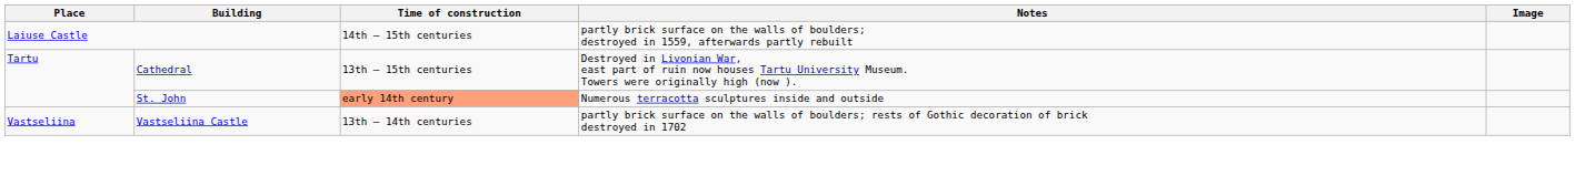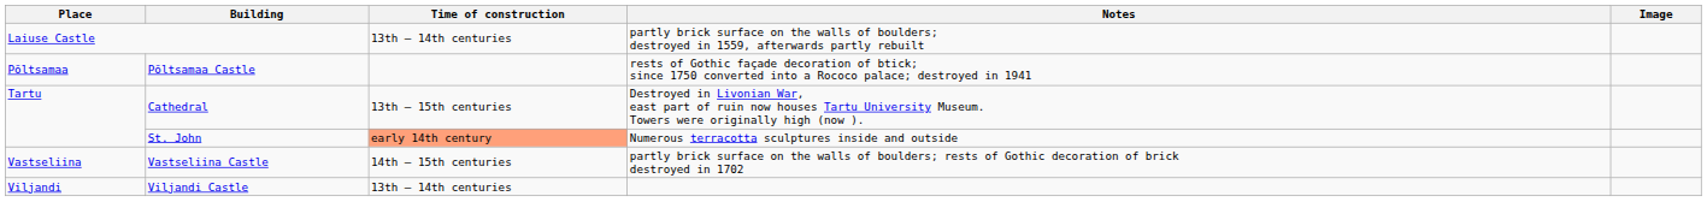 <table class="wikitable"  style="border:2px; width:100%;">
 <tr>
 <th>Place</th>
 <th>Building</th>
 <th>Time of construction</th>
 <th>Notes</th>
 <th>Image</th>
 </tr>
 <tr>
 <td colspan="2"><a href='#'>Laiuse Castle</a></td>
-<td>14th – 15th centuries</td>
+<td>13th – 14th centuries</td>
 <td>partly brick surface on the walls of boulders;<br>destroyed in 1559, afterwards partly rebuilt</td>
 <td style="width:100px;"></td>
+</tr>
+<tr>
+<td><a href='#'>Põltsamaa</a></td>
+<td><a href='#'>Põltsamaa Castle</a></td>
+<td></td>
+<td>rests of Gothic façade decoration of btick;<br>since 1750 converted into a Rococo palace; destroyed in 1941</td>
+<td></td>
 </tr>
 <tr>
 <td style="vertical-align:top;" rowspan="2"><a href='#'>Tartu</a></td>
 <td><a href='#'>Cathedral</a></td>
 <td>13th – 15th centuries</td>
 <td>Destroyed in <a href='#'>Livonian War</a>,<br> east part of ruin now houses <a href='#'>Tartu University</a> Museum.<br>Towers were originally  high (now ).</td>
 <td></td>
 </tr>
 <tr>
 <td><a href='#'>St. John</a></td>
 <td style="background: lightsalmon;">early 14th century</td>
 <td>Numerous <a href='#'>terracotta</a> sculptures inside and outside</td>
 <td></td>
 </tr>
 <tr>
 <td><a href='#'>Vastseliina</a></td>
 <td><a href='#'>Vastseliina Castle</a></td>
-<td>13th – 14th centuries</td>
+<td>14th – 15th centuries</td>
 <td>partly brick surface on the walls of boulders; rests of Gothic decoration of brick<br>destroyed in 1702</td>
 <td style="width:100px;"></td>
 </tr>
+<tr>
+<td><a href='#'>Viljandi</a></td>
+<td><a href='#'>Viljandi Castle</a></td>
+<td>13th – 14th centuries</td>
+<td></td>
+<td></td>
+</tr>
 </table>
